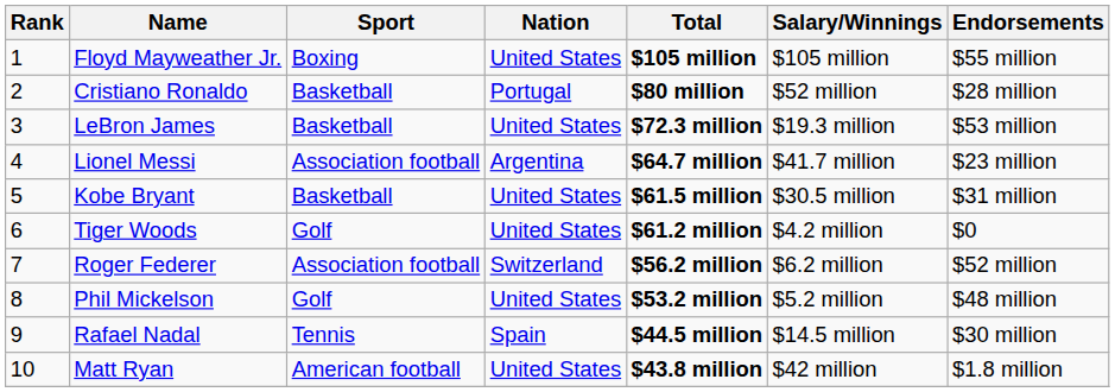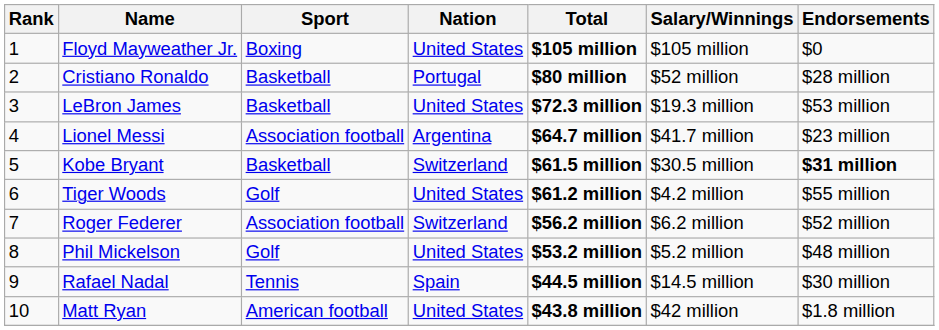 <table class="wikitable sortable" border="1">
 <tr>
 <th scope="col">Rank</th>
 <th scope="col">Name</th>
 <th scope="col">Sport</th>
 <th scope="col">Nation</th>
 <th scope="col">Total</th>
 <th scope="col">Salary/Winnings</th>
 <th scope="col">Endorsements</th>
 </tr>
 <tr>
 <td>1</td>
 <td><a href='#'>Floyd Mayweather Jr.</a></td>
 <td><a href='#'>Boxing</a></td>
 <td> <a href='#'>United States</a></td>
 <td><strong>$105 million</strong></td>
 <td>$105 million</td>
-<td>$55 million</td>
+<td>$0</td>
 </tr>
 <tr>
 <td>2</td>
 <td><a href='#'>Cristiano Ronaldo</a></td>
 <td><a href='#'>Basketball</a></td>
 <td> <a href='#'>Portugal</a></td>
 <td><strong>$80 million</strong></td>
 <td>$52 million</td>
 <td>$28 million</td>
 </tr>
 <tr>
 <td>3</td>
 <td><a href='#'>LeBron James</a></td>
 <td><a href='#'>Basketball</a></td>
 <td> <a href='#'>United States</a></td>
 <td><strong>$72.3 million</strong></td>
 <td>$19.3 million</td>
 <td>$53 million</td>
 </tr>
 <tr>
 <td>4</td>
 <td><a href='#'>Lionel Messi</a></td>
 <td><a href='#'>Association football</a></td>
 <td> <a href='#'>Argentina</a></td>
 <td><strong>$64.7 million</strong></td>
 <td>$41.7 million</td>
 <td>$23 million</td>
 </tr>
 <tr>
 <td>5</td>
 <td><a href='#'>Kobe Bryant</a></td>
 <td><a href='#'>Basketball</a></td>
-<td> <a href='#'>United States</a></td>
+<td> <a href='#'>Switzerland</a></td>
 <td><strong>$61.5 million</strong></td>
 <td>$30.5 million</td>
-<td>$31 million</td>
+<td><strong>$31 million</strong></td>
 </tr>
 <tr>
 <td>6</td>
 <td><a href='#'>Tiger Woods</a></td>
 <td><a href='#'>Golf</a></td>
 <td> <a href='#'>United States</a></td>
 <td><strong>$61.2 million</strong></td>
 <td>$4.2 million</td>
-<td>$0</td>
+<td>$55 million</td>
 </tr>
 <tr>
 <td>7</td>
 <td><a href='#'>Roger Federer</a></td>
 <td><a href='#'>Association football</a></td>
 <td> <a href='#'>Switzerland</a></td>
 <td><strong>$56.2 million</strong></td>
 <td>$6.2 million</td>
 <td>$52 million</td>
 </tr>
 <tr>
 <td>8</td>
 <td><a href='#'>Phil Mickelson</a></td>
 <td><a href='#'>Golf</a></td>
 <td> <a href='#'>United States</a></td>
 <td><strong>$53.2 million</strong></td>
 <td>$5.2 million</td>
 <td>$48 million</td>
 </tr>
 <tr>
 <td>9</td>
 <td><a href='#'>Rafael Nadal</a></td>
 <td><a href='#'>Tennis</a></td>
 <td> <a href='#'>Spain</a></td>
 <td><strong>$44.5 million</strong></td>
 <td>$14.5 million</td>
 <td>$30 million</td>
 </tr>
 <tr>
 <td>10</td>
 <td><a href='#'>Matt Ryan</a></td>
 <td><a href='#'>American football</a></td>
 <td> <a href='#'>United States</a></td>
 <td><strong>$43.8 million</strong></td>
 <td>$42 million</td>
 <td>$1.8 million</td>
 </tr>
 <tr>
 </tr>
 </table>
